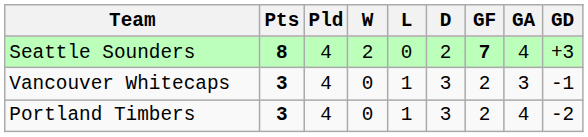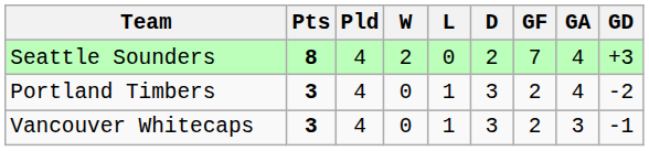 <table class="wikitable" style="text-align: center;">
 <tr>
 <th style="width:165px;">Team</th>
 <th width="20">Pts</th>
 <th width="20">Pld</th>
 <th width="20">W</th>
 <th width="20">L</th>
 <th width="20">D</th>
 <th width="20">GF</th>
 <th width="20">GA</th>
 <th width="20">GD</th>
 </tr>
 <tr style="background:#bfb;">
 <td style="text-align:left;">Seattle Sounders</td>
 <td><strong>8</strong></td>
 <td>4</td>
 <td>2</td>
 <td>0</td>
 <td>2</td>
-<td><strong>7</strong></td>
+<td>7</td>
 <td>4</td>
 <td>+3</td>
+</tr>
+<tr>
+<td style="text-align:left;">Portland Timbers</td>
+<td><strong>3</strong></td>
+<td>4</td>
+<td>0</td>
+<td>1</td>
+<td>3</td>
+<td>2</td>
+<td>4</td>
+<td>-2</td>
 </tr>
 <tr>
 <td style="text-align:left;">Vancouver Whitecaps</td>
 <td><strong>3</strong></td>
 <td>4</td>
 <td>0</td>
 <td>1</td>
 <td>3</td>
 <td>2</td>
 <td>3</td>
 <td>-1</td>
 </tr>
-<tr>
-<td style="text-align:left;">Portland Timbers</td>
-<td><strong>3</strong></td>
-<td>4</td>
-<td>0</td>
-<td>1</td>
-<td>3</td>
-<td>2</td>
-<td>4</td>
-<td>-2</td>
-</tr>
 </table>
